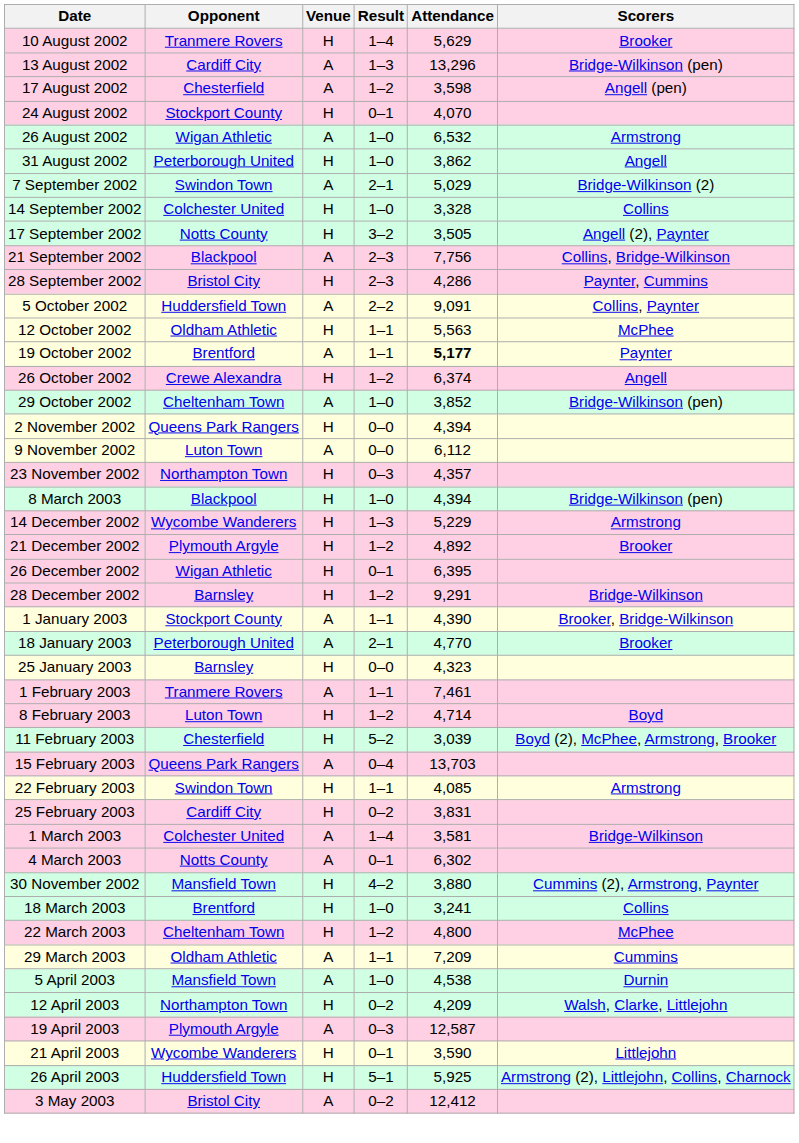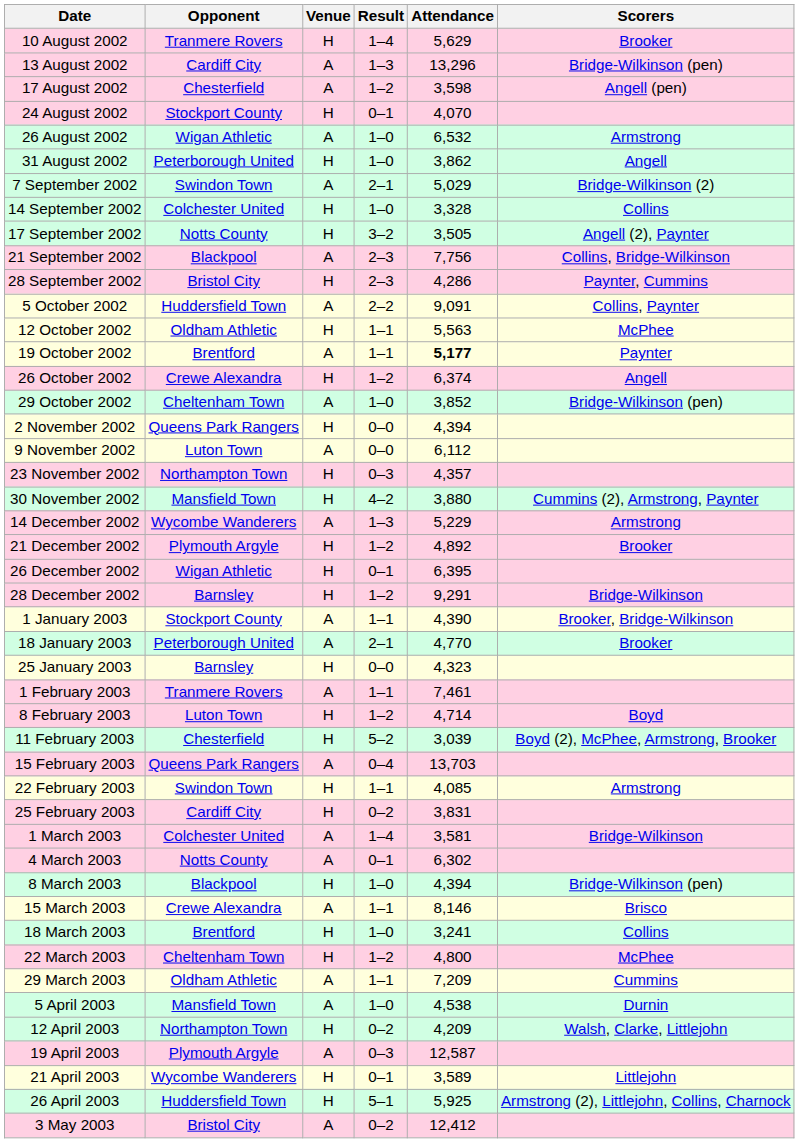 <table class="wikitable sortable" style="font-size:100%; text-align:center">
 <tr>
 <th>Date</th>
 <th>Opponent</th>
 <th>Venue</th>
 <th>Result</th>
 <th>Attendance</th>
 <th>Scorers</th>
 </tr>
 <tr style="background-color: #ffd0e3;">
 <td>10 August 2002</td>
 <td><a href='#'>Tranmere Rovers</a></td>
 <td>H</td>
 <td>1–4</td>
 <td>5,629</td>
 <td><a href='#'>Brooker</a></td>
 </tr>
 <tr style="background-color: #ffd0e3;">
 <td>13 August 2002</td>
 <td><a href='#'>Cardiff City</a></td>
 <td>A</td>
 <td>1–3</td>
 <td>13,296</td>
 <td><a href='#'>Bridge-Wilkinson</a> (pen)</td>
 </tr>
 <tr style="background-color: #ffd0e3;">
 <td>17 August 2002</td>
 <td><a href='#'>Chesterfield</a></td>
 <td>A</td>
 <td>1–2</td>
 <td>3,598</td>
 <td><a href='#'>Angell</a> (pen)</td>
 </tr>
 <tr style="background-color: #ffd0e3;">
 <td>24 August 2002</td>
 <td><a href='#'>Stockport County</a></td>
 <td>H</td>
 <td>0–1</td>
 <td>4,070</td>
 <td></td>
 </tr>
 <tr style="background-color: #d0ffe3;">
 <td>26 August 2002</td>
 <td><a href='#'>Wigan Athletic</a></td>
 <td>A</td>
 <td>1–0</td>
 <td>6,532</td>
 <td><a href='#'>Armstrong</a></td>
 </tr>
 <tr style="background-color: #d0ffe3;">
 <td>31 August 2002</td>
 <td><a href='#'>Peterborough United</a></td>
 <td>H</td>
 <td>1–0</td>
 <td>3,862</td>
 <td><a href='#'>Angell</a></td>
 </tr>
 <tr style="background-color: #d0ffe3;">
 <td>7 September 2002</td>
 <td><a href='#'>Swindon Town</a></td>
 <td>A</td>
 <td>2–1</td>
 <td>5,029</td>
 <td><a href='#'>Bridge-Wilkinson</a> (2)</td>
 </tr>
 <tr style="background-color: #d0ffe3;">
 <td>14 September 2002</td>
 <td><a href='#'>Colchester United</a></td>
 <td>H</td>
 <td>1–0</td>
 <td>3,328</td>
 <td><a href='#'>Collins</a></td>
 </tr>
 <tr style="background-color: #d0ffe3;">
 <td>17 September 2002</td>
 <td><a href='#'>Notts County</a></td>
 <td>H</td>
 <td>3–2</td>
 <td>3,505</td>
 <td><a href='#'>Angell</a> (2), <a href='#'>Paynter</a></td>
 </tr>
 <tr style="background-color: #ffd0e3;">
 <td>21 September 2002</td>
 <td><a href='#'>Blackpool</a></td>
 <td>A</td>
 <td>2–3</td>
 <td>7,756</td>
 <td><a href='#'>Collins</a>, <a href='#'>Bridge-Wilkinson</a></td>
 </tr>
 <tr style="background-color: #ffd0e3;">
 <td>28 September 2002</td>
 <td><a href='#'>Bristol City</a></td>
 <td>H</td>
 <td>2–3</td>
 <td>4,286</td>
 <td><a href='#'>Paynter</a>, <a href='#'>Cummins</a></td>
 </tr>
 <tr style="background-color: #ffffdd;">
 <td>5 October 2002</td>
 <td><a href='#'>Huddersfield Town</a></td>
 <td>A</td>
 <td>2–2</td>
 <td>9,091</td>
 <td><a href='#'>Collins</a>, <a href='#'>Paynter</a></td>
 </tr>
 <tr style="background-color: #ffffdd;">
 <td>12 October 2002</td>
 <td><a href='#'>Oldham Athletic</a></td>
 <td>H</td>
 <td>1–1</td>
 <td>5,563</td>
 <td><a href='#'>McPhee</a></td>
 </tr>
 <tr style="background-color: #ffffdd;">
 <td>19 October 2002</td>
 <td><a href='#'>Brentford</a></td>
 <td>A</td>
 <td>1–1</td>
 <td><strong>5,177</strong></td>
 <td><a href='#'>Paynter</a></td>
 </tr>
 <tr style="background-color: #ffd0e3;">
 <td>26 October 2002</td>
 <td><a href='#'>Crewe Alexandra</a></td>
 <td>H</td>
 <td>1–2</td>
 <td>6,374</td>
 <td><a href='#'>Angell</a></td>
 </tr>
 <tr style="background-color: #d0ffe3;">
 <td>29 October 2002</td>
 <td><a href='#'>Cheltenham Town</a></td>
 <td>A</td>
 <td>1–0</td>
 <td>3,852</td>
 <td><a href='#'>Bridge-Wilkinson</a> (pen)</td>
 </tr>
 <tr style="background-color: #ffffdd;">
 <td>2 November 2002</td>
 <td><a href='#'>Queens Park Rangers</a></td>
 <td>H</td>
 <td>0–0</td>
 <td>4,394</td>
 <td></td>
 </tr>
 <tr style="background-color: #ffffdd;">
 <td>9 November 2002</td>
 <td><a href='#'>Luton Town</a></td>
 <td>A</td>
 <td>0–0</td>
 <td>6,112</td>
 <td></td>
 </tr>
 <tr style="background-color: #ffd0e3;">
 <td>23 November 2002</td>
 <td><a href='#'>Northampton Town</a></td>
 <td>H</td>
 <td>0–3</td>
 <td>4,357</td>
 <td></td>
 </tr>
 <tr style="background-color: #d0ffe3;">
-<td>8 March 2003</td>
-<td><a href='#'>Blackpool</a></td>
+<td>30 November 2002</td>
+<td><a href='#'>Mansfield Town</a></td>
 <td>H</td>
-<td>1–0</td>
-<td>4,394</td>
-<td><a href='#'>Bridge-Wilkinson</a> (pen)</td>
+<td>4–2</td>
+<td>3,880</td>
+<td><a href='#'>Cummins</a> (2), <a href='#'>Armstrong</a>, <a href='#'>Paynter</a></td>
 </tr>
 <tr style="background-color: #ffd0e3;">
 <td>14 December 2002</td>
 <td><a href='#'>Wycombe Wanderers</a></td>
-<td>H</td>
+<td>A</td>
 <td>1–3</td>
 <td>5,229</td>
 <td><a href='#'>Armstrong</a></td>
 </tr>
 <tr style="background-color: #ffd0e3;">
 <td>21 December 2002</td>
 <td><a href='#'>Plymouth Argyle</a></td>
 <td>H</td>
 <td>1–2</td>
 <td>4,892</td>
 <td><a href='#'>Brooker</a></td>
 </tr>
 <tr style="background-color: #ffd0e3;">
 <td>26 December 2002</td>
 <td><a href='#'>Wigan Athletic</a></td>
 <td>H</td>
 <td>0–1</td>
 <td>6,395</td>
 <td></td>
 </tr>
 <tr style="background-color: #ffd0e3;">
 <td>28 December 2002</td>
 <td><a href='#'>Barnsley</a></td>
 <td>H</td>
 <td>1–2</td>
 <td>9,291</td>
 <td><a href='#'>Bridge-Wilkinson</a></td>
 </tr>
 <tr style="background-color: #ffffdd;">
 <td>1 January 2003</td>
 <td><a href='#'>Stockport County</a></td>
 <td>A</td>
 <td>1–1</td>
 <td>4,390</td>
 <td><a href='#'>Brooker</a>, <a href='#'>Bridge-Wilkinson</a></td>
 </tr>
 <tr style="background-color: #d0ffe3;">
 <td>18 January 2003</td>
 <td><a href='#'>Peterborough United</a></td>
 <td>A</td>
 <td>2–1</td>
 <td>4,770</td>
 <td><a href='#'>Brooker</a></td>
 </tr>
 <tr style="background-color: #ffffdd;">
 <td>25 January 2003</td>
 <td><a href='#'>Barnsley</a></td>
 <td>H</td>
 <td>0–0</td>
 <td>4,323</td>
 <td></td>
 </tr>
 <tr style="background-color: #ffd0e3;">
 <td>1 February 2003</td>
 <td><a href='#'>Tranmere Rovers</a></td>
 <td>A</td>
 <td>1–1</td>
 <td>7,461</td>
 <td></td>
 </tr>
 <tr style="background-color: #ffd0e3;">
 <td>8 February 2003</td>
 <td><a href='#'>Luton Town</a></td>
 <td>H</td>
 <td>1–2</td>
 <td>4,714</td>
 <td><a href='#'>Boyd</a></td>
 </tr>
 <tr style="background-color: #d0ffe3;">
 <td>11 February 2003</td>
 <td><a href='#'>Chesterfield</a></td>
 <td>H</td>
 <td>5–2</td>
 <td>3,039</td>
 <td><a href='#'>Boyd</a> (2), <a href='#'>McPhee</a>, <a href='#'>Armstrong</a>, <a href='#'>Brooker</a></td>
 </tr>
 <tr style="background-color: #ffd0e3;">
 <td>15 February 2003</td>
 <td><a href='#'>Queens Park Rangers</a></td>
 <td>A</td>
 <td>0–4</td>
 <td>13,703</td>
 <td></td>
 </tr>
 <tr style="background-color: #ffffdd;">
 <td>22 February 2003</td>
 <td><a href='#'>Swindon Town</a></td>
 <td>H</td>
 <td>1–1</td>
 <td>4,085</td>
 <td><a href='#'>Armstrong</a></td>
 </tr>
 <tr style="background-color: #ffd0e3;">
 <td>25 February 2003</td>
 <td><a href='#'>Cardiff City</a></td>
 <td>H</td>
 <td>0–2</td>
 <td>3,831</td>
 <td></td>
 </tr>
 <tr style="background-color: #ffd0e3;">
 <td>1 March 2003</td>
 <td><a href='#'>Colchester United</a></td>
 <td>A</td>
 <td>1–4</td>
 <td>3,581</td>
 <td><a href='#'>Bridge-Wilkinson</a></td>
 </tr>
 <tr style="background-color: #ffd0e3;">
 <td>4 March 2003</td>
 <td><a href='#'>Notts County</a></td>
 <td>A</td>
 <td>0–1</td>
 <td>6,302</td>
 <td></td>
 </tr>
 <tr style="background-color: #d0ffe3;">
-<td>30 November 2002</td>
-<td><a href='#'>Mansfield Town</a></td>
+<td>8 March 2003</td>
+<td><a href='#'>Blackpool</a></td>
 <td>H</td>
-<td>4–2</td>
-<td>3,880</td>
-<td><a href='#'>Cummins</a> (2), <a href='#'>Armstrong</a>, <a href='#'>Paynter</a></td>
+<td>1–0</td>
+<td>4,394</td>
+<td><a href='#'>Bridge-Wilkinson</a> (pen)</td>
+</tr>
+<tr style="background-color: #ffffdd;">
+<td>15 March 2003</td>
+<td><a href='#'>Crewe Alexandra</a></td>
+<td>A</td>
+<td>1–1</td>
+<td>8,146</td>
+<td><a href='#'>Brisco</a></td>
 </tr>
 <tr style="background-color: #d0ffe3;">
 <td>18 March 2003</td>
 <td><a href='#'>Brentford</a></td>
 <td>H</td>
 <td>1–0</td>
 <td>3,241</td>
 <td><a href='#'>Collins</a></td>
 </tr>
 <tr style="background-color: #ffd0e3;">
 <td>22 March 2003</td>
 <td><a href='#'>Cheltenham Town</a></td>
 <td>H</td>
 <td>1–2</td>
 <td>4,800</td>
 <td><a href='#'>McPhee</a></td>
 </tr>
 <tr style="background-color: #ffffdd;">
 <td>29 March 2003</td>
 <td><a href='#'>Oldham Athletic</a></td>
 <td>A</td>
 <td>1–1</td>
 <td>7,209</td>
 <td><a href='#'>Cummins</a></td>
 </tr>
 <tr style="background-color: #d0ffe3;">
 <td>5 April 2003</td>
 <td><a href='#'>Mansfield Town</a></td>
 <td>A</td>
 <td>1–0</td>
 <td>4,538</td>
 <td><a href='#'>Durnin</a></td>
 </tr>
 <tr style="background-color: #d0ffe3;">
 <td>12 April 2003</td>
 <td><a href='#'>Northampton Town</a></td>
 <td>H</td>
 <td>0–2</td>
 <td>4,209</td>
 <td><a href='#'>Walsh</a>, <a href='#'>Clarke</a>, <a href='#'>Littlejohn</a></td>
 </tr>
 <tr style="background-color: #ffd0e3;">
 <td>19 April 2003</td>
 <td><a href='#'>Plymouth Argyle</a></td>
 <td>A</td>
 <td>0–3</td>
 <td>12,587</td>
 <td></td>
 </tr>
 <tr style="background-color: #ffffdd;">
 <td>21 April 2003</td>
 <td><a href='#'>Wycombe Wanderers</a></td>
 <td>H</td>
 <td>0–1</td>
-<td>3,590</td>
+<td>3,589</td>
 <td><a href='#'>Littlejohn</a></td>
 </tr>
 <tr style="background-color: #d0ffe3;">
 <td>26 April 2003</td>
 <td><a href='#'>Huddersfield Town</a></td>
 <td>H</td>
 <td>5–1</td>
 <td>5,925</td>
 <td><a href='#'>Armstrong</a> (2), <a href='#'>Littlejohn</a>, <a href='#'>Collins</a>, <a href='#'>Charnock</a></td>
 </tr>
 <tr style="background-color: #ffd0e3;">
 <td>3 May 2003</td>
 <td><a href='#'>Bristol City</a></td>
 <td>A</td>
 <td>0–2</td>
 <td>12,412</td>
 <td></td>
 </tr>
 </table>
